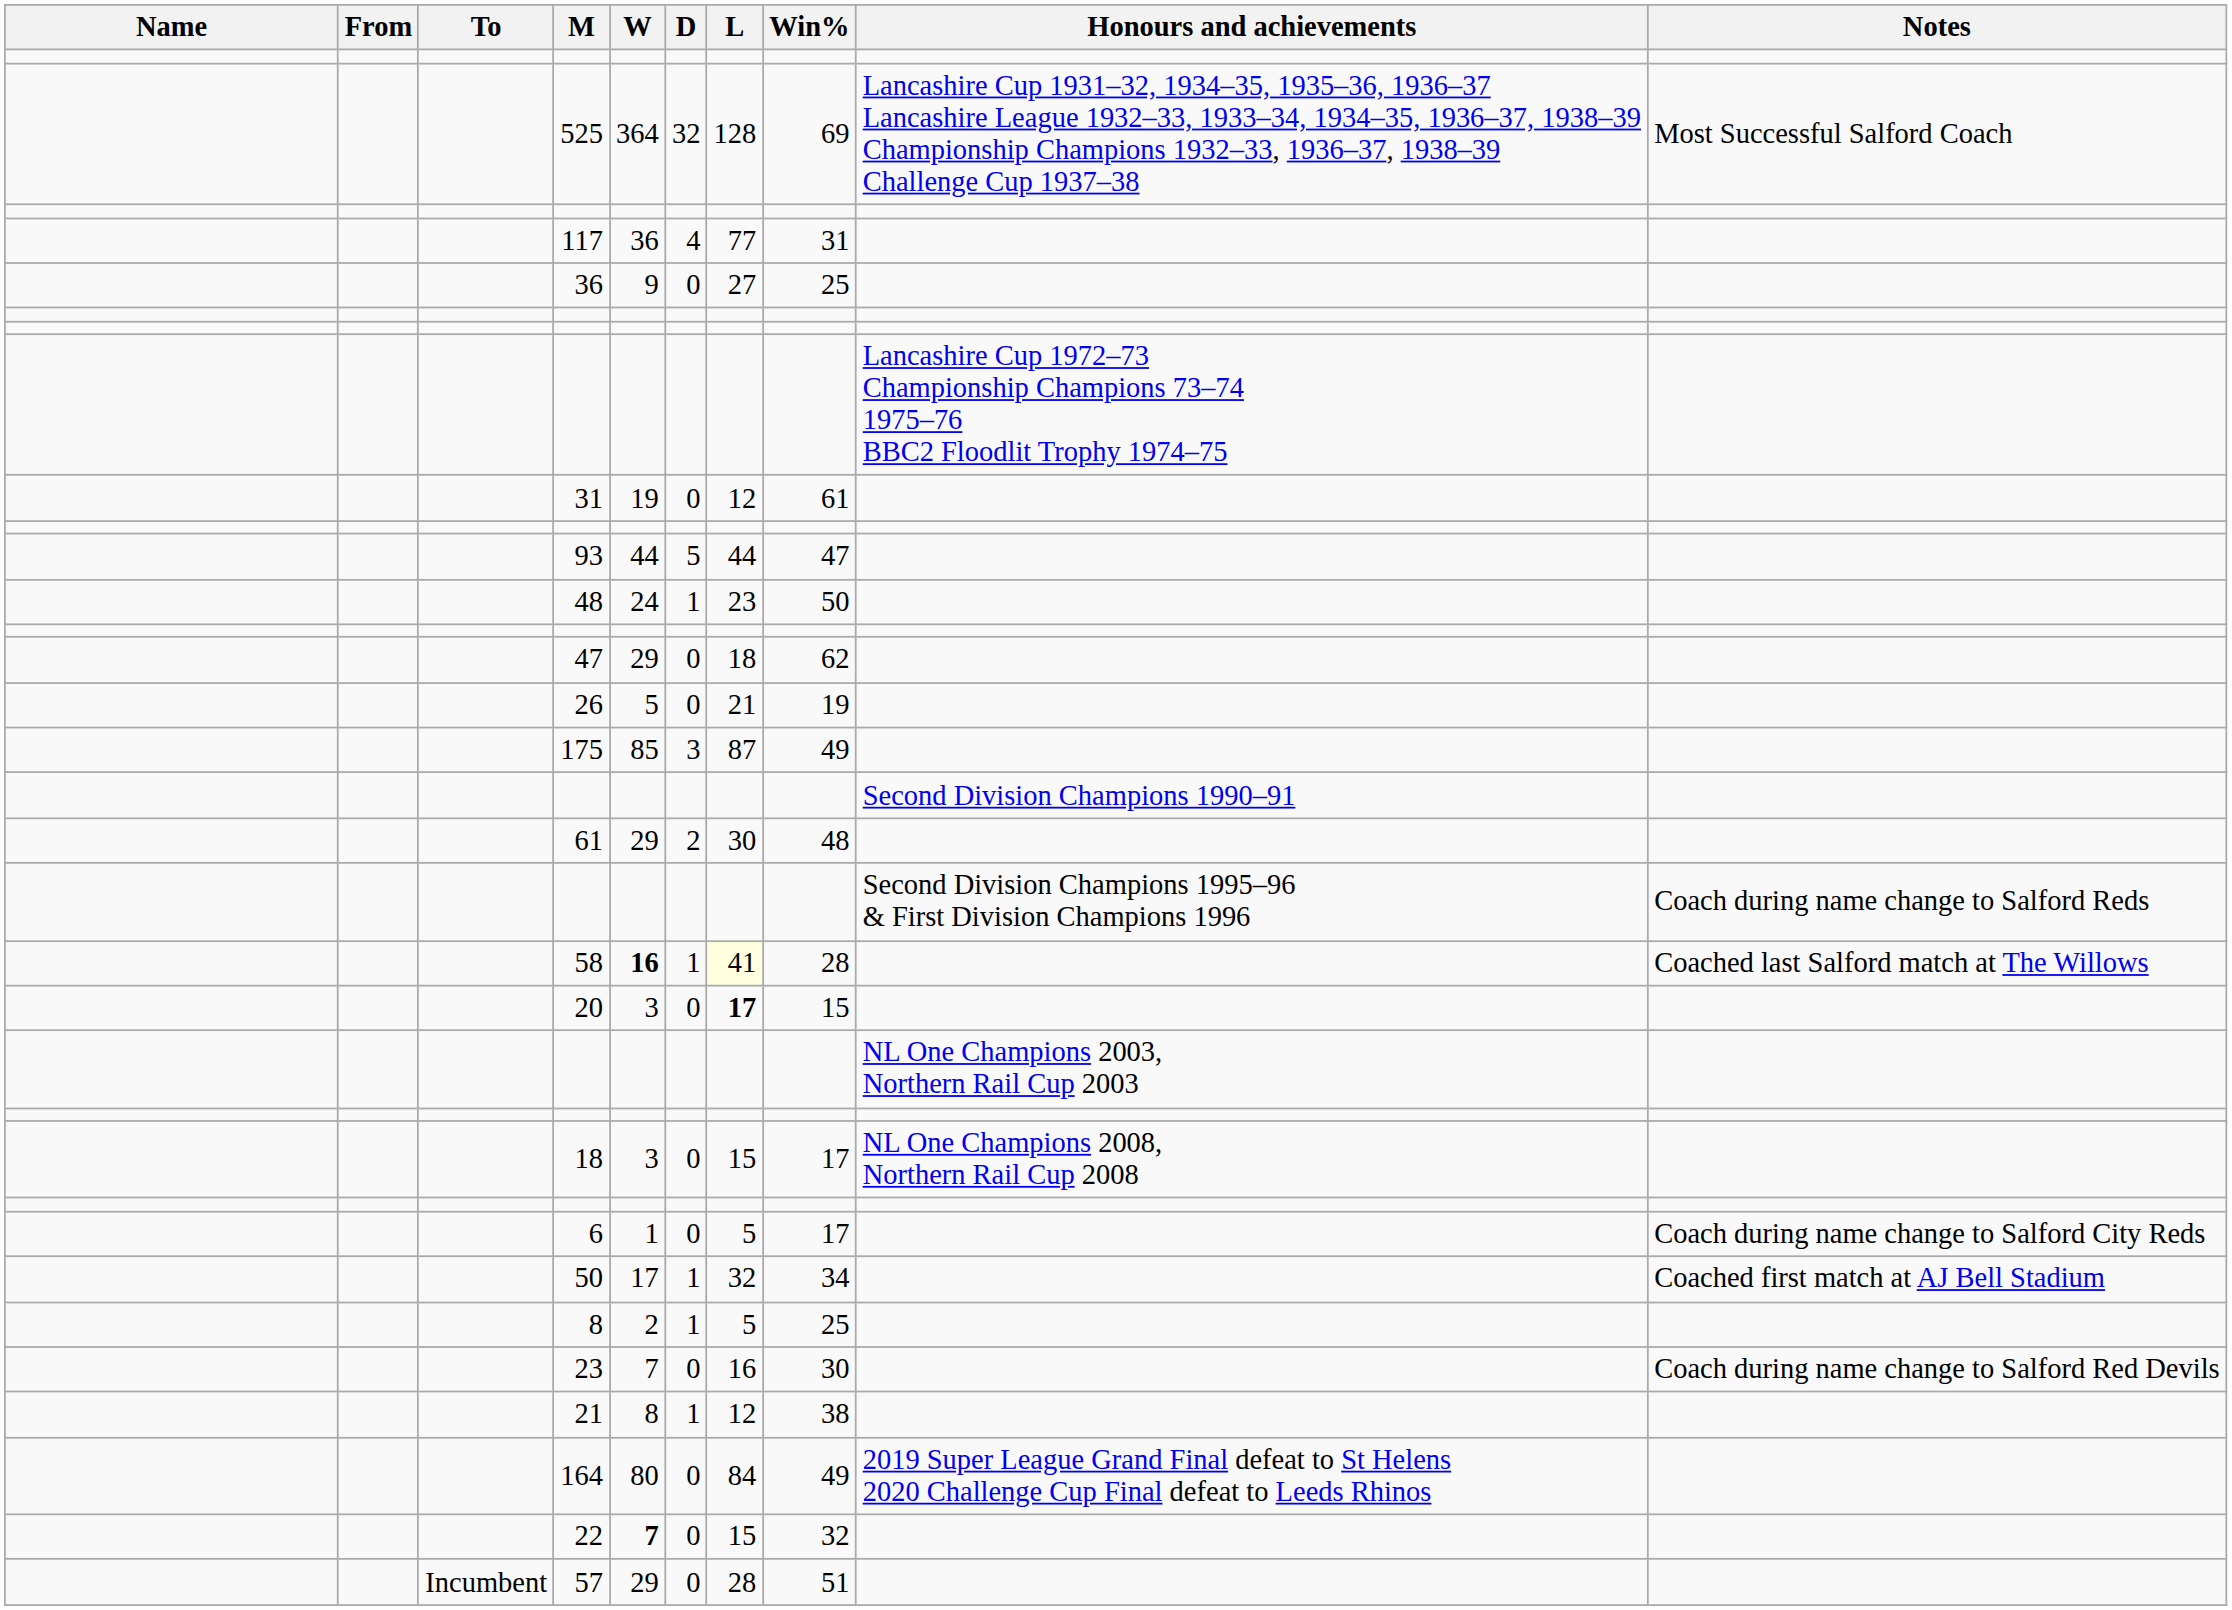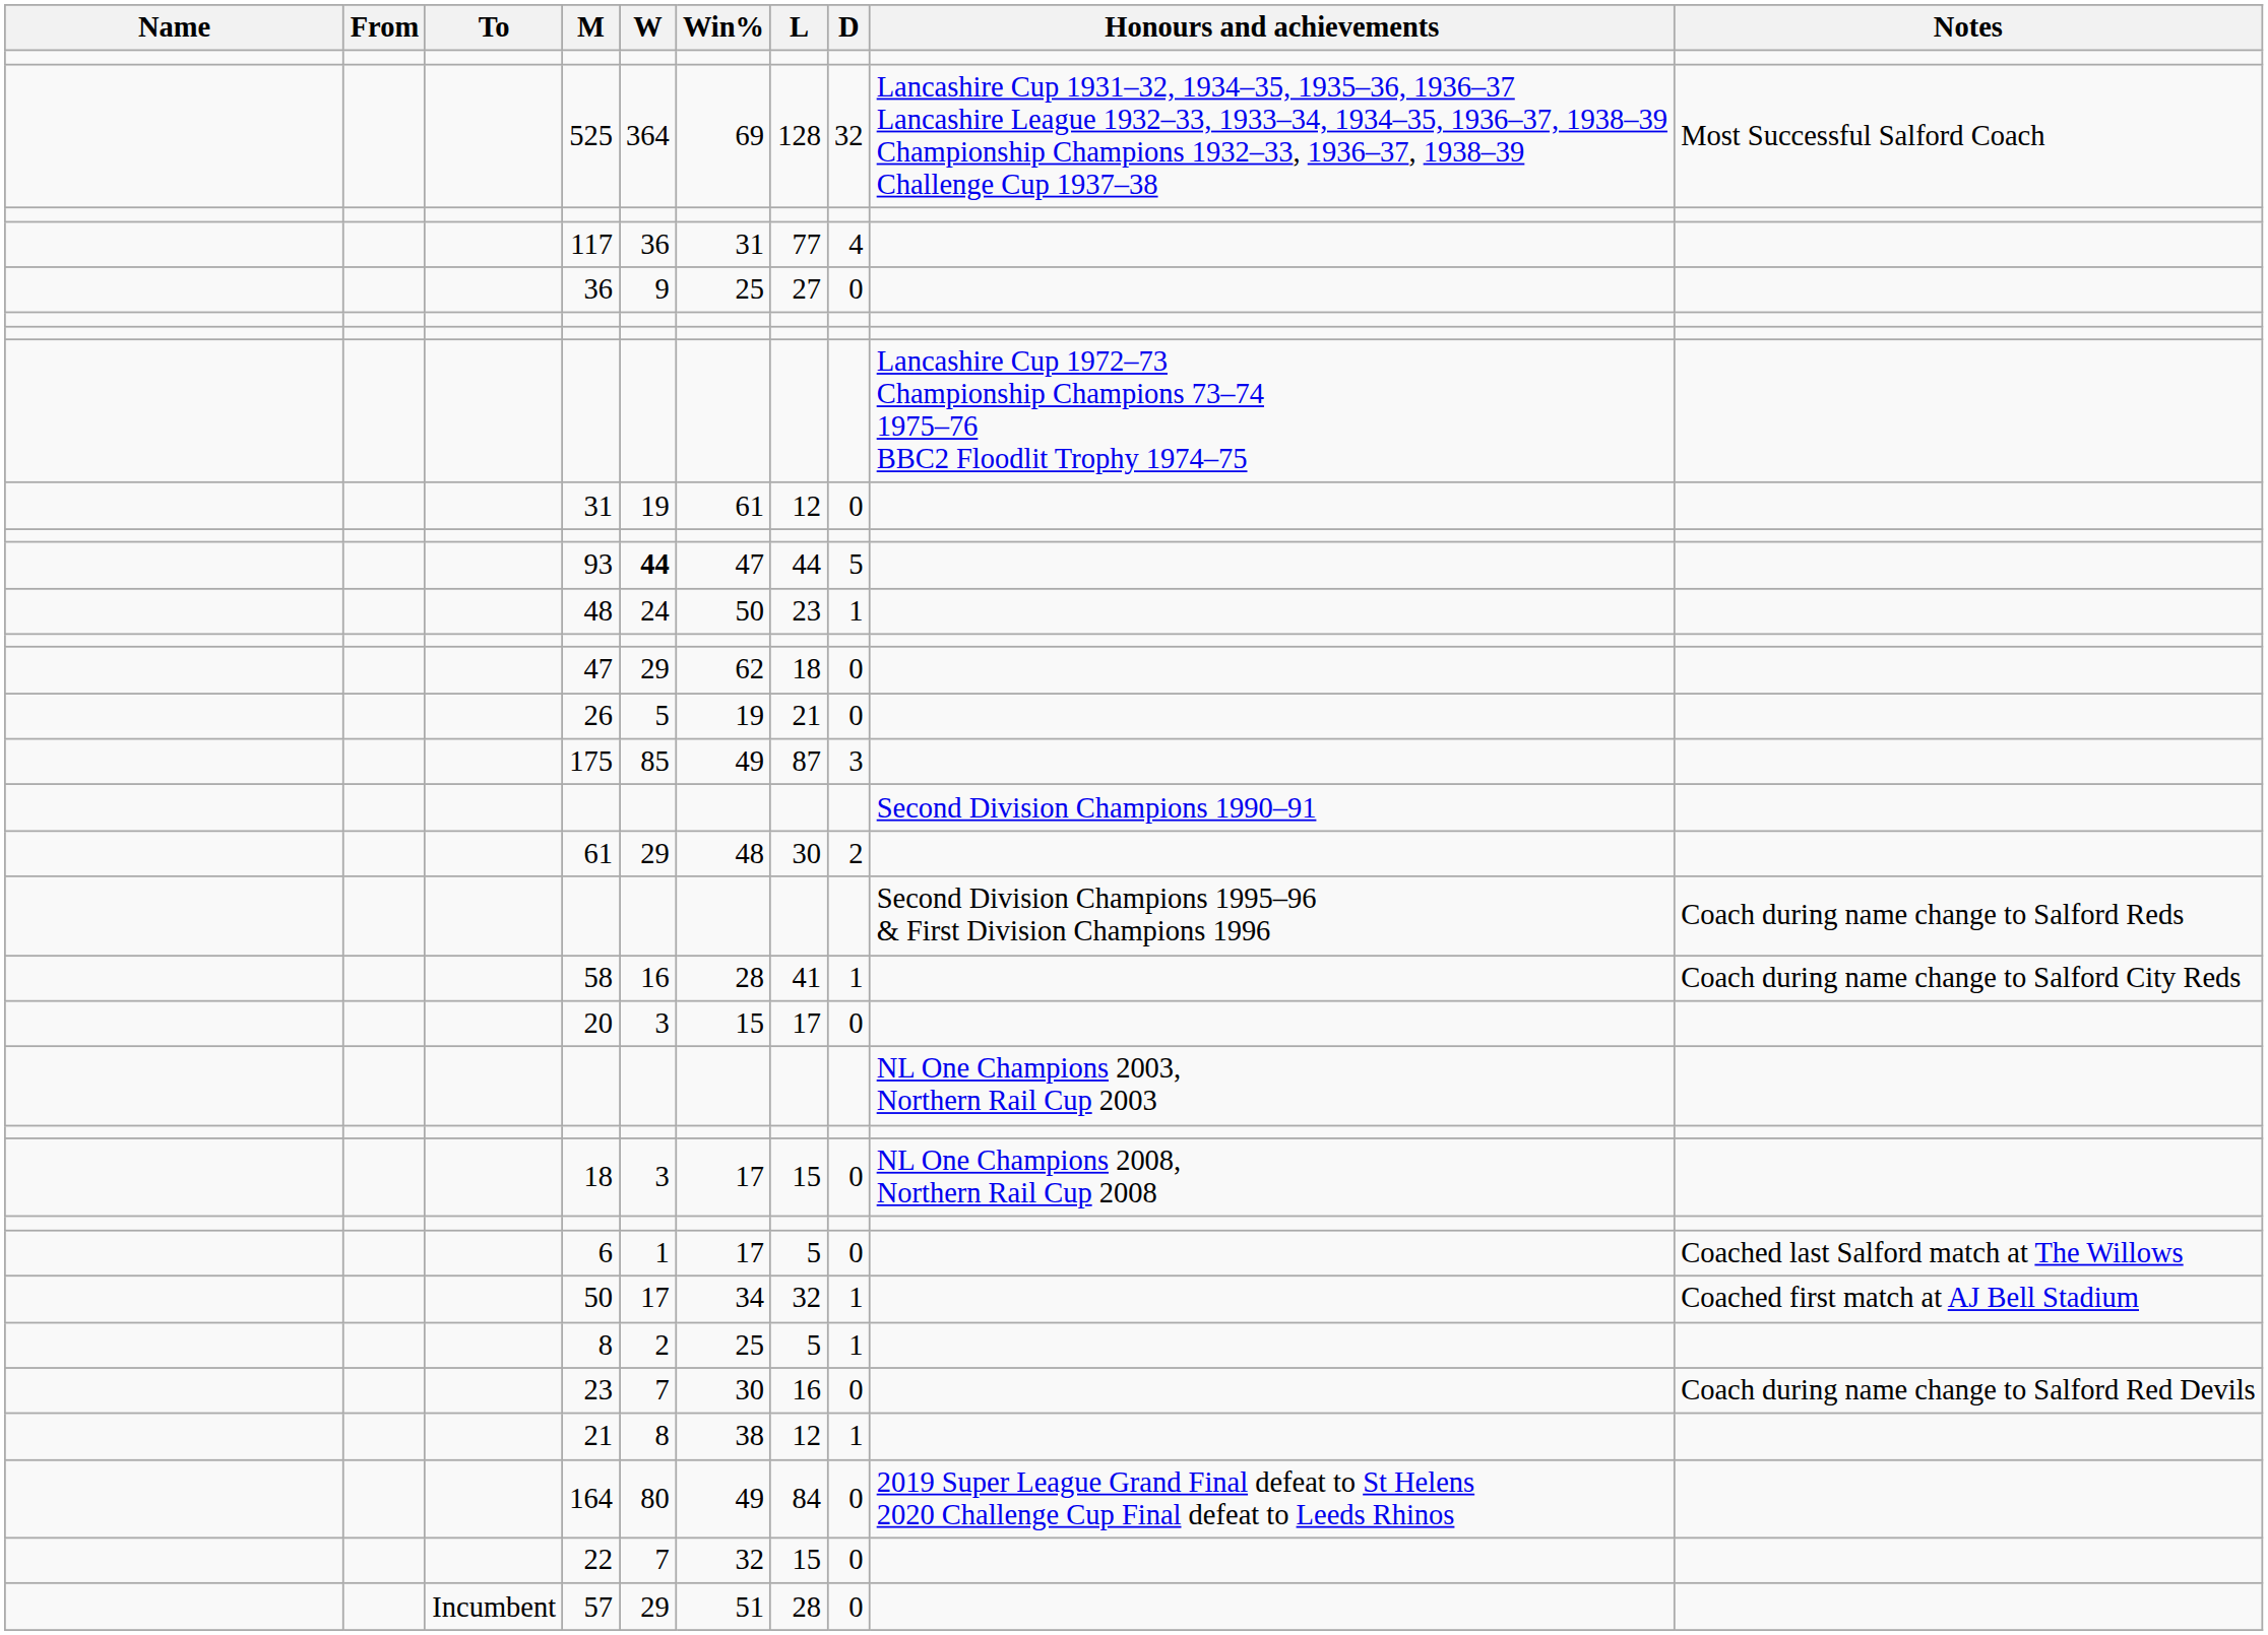 <table class="wikitable sortable" style="text-align: center;">
 <tr>
 <th width=15%>Name</th>
 <th>From</th>
 <th>To</th>
 <th>M</th>
 <th>W</th>
+<th>Win%</th>
+<th>L</th>
 <th>D</th>
-<th>L</th>
-<th>Win%</th>
 <th class="unsortable">Honours and achievements</th>
 <th class="unsortable">Notes</th>
 </tr>
 <tr>
 <td align=left></td>
 <td align=right></td>
 <td align=right></td>
 <td align=right></td>
 <td align=right></td>
 <td align=right></td>
 <td align=right></td>
 <td align=right></td>
 <td align=left></td>
 <td align=left></td>
 </tr>
 <tr>
 <td align=left></td>
 <td align=right></td>
 <td align=right></td>
 <td align=right>525</td>
 <td align=right>364</td>
+<td align=right>69</td>
+<td align=right>128</td>
 <td align=right>32</td>
-<td align=right>128</td>
-<td align=right>69</td>
 <td align=left><a href='#'>Lancashire Cup 1931–32, 1934–35, 1935–36, 1936–37</a><br> <a href='#'>Lancashire League 1932–33, 1933–34, 1934–35, 1936–37, 1938–39</a><br><a href='#'>Championship Champions 1932–33</a>, <a href='#'>1936–37</a>, <a href='#'>1938–39</a><br> <a href='#'>Challenge Cup 1937–38</a></td>
 <td align=left>Most Successful Salford Coach</td>
 </tr>
 <tr>
 <td align=left></td>
 <td align=right></td>
 <td align=right></td>
 <td align=right></td>
 <td align=right></td>
 <td align=right></td>
 <td align=right></td>
 <td align=right></td>
 <td align=left></td>
 <td align=left></td>
 </tr>
 <tr>
 <td align=left></td>
 <td align=right></td>
 <td align=right></td>
 <td align=right>117</td>
 <td align=right>36</td>
+<td align=right>31</td>
+<td align=right>77</td>
 <td align=right>4</td>
-<td align=right>77</td>
-<td align=right>31</td>
 <td align=left></td>
 <td align=left></td>
 </tr>
 <tr>
 <td align=left></td>
 <td align=right></td>
 <td align=right></td>
 <td align=right>36</td>
 <td align=right>9</td>
+<td align=right>25</td>
+<td align=right>27</td>
 <td align=right>0</td>
-<td align=right>27</td>
-<td align=right>25</td>
 <td align=left></td>
 <td align=left></td>
 </tr>
 <tr>
 <td align=left></td>
 <td align=right></td>
 <td align=right></td>
 <td align=right></td>
 <td align=right></td>
 <td align=right></td>
 <td align=right></td>
 <td align=right></td>
 <td align=left></td>
 <td align=left></td>
 </tr>
 <tr>
 <td align=left></td>
 <td align=right></td>
 <td align=right></td>
 <td align=right></td>
 <td align=right></td>
 <td align=right></td>
 <td align=right></td>
 <td align=right></td>
 <td align=left></td>
 <td align=left></td>
 </tr>
 <tr>
 <td align=left></td>
 <td align=right></td>
 <td align=right></td>
 <td align=right></td>
 <td align=right></td>
 <td align=right></td>
 <td align=right></td>
 <td align=right></td>
 <td align=left><a href='#'>Lancashire Cup 1972–73</a><br><a href='#'>Championship Champions 73–74</a><br> <a href='#'>1975–76</a><br><a href='#'>BBC2 Floodlit Trophy 1974–75</a></td>
 <td align=left></td>
 </tr>
 <tr>
 <td align=left></td>
 <td align=right></td>
 <td align=right></td>
 <td align=right>31</td>
 <td align=right>19</td>
+<td align=right>61</td>
+<td align=right>12</td>
 <td align=right>0</td>
-<td align=right>12</td>
-<td align=right>61</td>
 <td align=left></td>
 <td align=left></td>
 </tr>
 <tr>
 <td align=left></td>
 <td align=right></td>
 <td align=right></td>
 <td align=right></td>
 <td align=right></td>
 <td align=right></td>
 <td align=right></td>
 <td align=right></td>
 <td align=left></td>
 <td align=left></td>
 </tr>
 <tr>
 <td align=left></td>
 <td align=right></td>
 <td align=right></td>
 <td align=right>93</td>
+<td align=right><strong>44</strong></td>
+<td align=right>47</td>
 <td align=right>44</td>
 <td align=right>5</td>
-<td align=right>44</td>
-<td align=right>47</td>
 <td align=left></td>
 <td align=left></td>
 </tr>
 <tr>
 <td align=left></td>
 <td align=right></td>
 <td align=right></td>
 <td align=right>48</td>
 <td align=right>24</td>
+<td align=right>50</td>
+<td align=right>23</td>
 <td align=right>1</td>
-<td align=right>23</td>
-<td align=right>50</td>
 <td align=left></td>
 <td align=left></td>
 </tr>
 <tr>
 <td align=left></td>
 <td align=right></td>
 <td align=right></td>
 <td align=right></td>
 <td align=right></td>
 <td align=right></td>
 <td align=right></td>
 <td align=right></td>
 <td align=left></td>
 <td align=left></td>
 </tr>
 <tr>
 <td align=left></td>
 <td align=right></td>
 <td align=right></td>
 <td align=right>47</td>
 <td align=right>29</td>
+<td align=right>62</td>
+<td align=right>18</td>
 <td align=right>0</td>
-<td align=right>18</td>
-<td align=right>62</td>
 <td align=left></td>
 <td align=left></td>
 </tr>
 <tr>
 <td align=left></td>
 <td align=right></td>
 <td align=right></td>
 <td align=right>26</td>
 <td align=right>5</td>
+<td align=right>19</td>
+<td align=right>21</td>
 <td align=right>0</td>
-<td align=right>21</td>
-<td align=right>19</td>
 <td align=left></td>
 <td align=left></td>
 </tr>
 <tr>
 <td align=left></td>
 <td align=right></td>
 <td align=right></td>
 <td align=right>175</td>
 <td align=right>85</td>
+<td align=right>49</td>
+<td align=right>87</td>
 <td align=right>3</td>
-<td align=right>87</td>
-<td align=right>49</td>
 <td align=left></td>
 <td align=left></td>
 </tr>
 <tr>
 <td align=left></td>
 <td align=right></td>
 <td align=right></td>
 <td align=right></td>
 <td align=right></td>
 <td align=right></td>
 <td align=right></td>
 <td align=right></td>
 <td align=left><a href='#'>Second Division Champions 1990–91</a></td>
 <td align=left></td>
 </tr>
 <tr>
 <td align=left></td>
 <td align=right></td>
 <td align=right></td>
 <td align=right>61</td>
 <td align=right>29</td>
+<td align=right>48</td>
+<td align=right>30</td>
 <td align=right>2</td>
-<td align=right>30</td>
-<td align=right>48</td>
 <td align=left></td>
 <td align=left></td>
 </tr>
 <tr>
 <td align=left></td>
 <td align=right></td>
 <td align=right></td>
 <td align=right></td>
 <td align=right></td>
 <td align=right></td>
 <td align=right></td>
 <td align=right></td>
 <td align=left>Second Division Champions 1995–96<br> & First Division Champions 1996</td>
 <td align=left>Coach during name change to Salford Reds</td>
 </tr>
 <tr>
 <td align=left></td>
 <td align=right></td>
 <td align=right></td>
 <td align=right>58</td>
-<td align=right><strong>16</strong></td>
+<td align=right>16</td>
+<td align=right>28</td>
+<td align=right>41</td>
 <td align=right>1</td>
-<td align=right style="background: lightyellow;">41</td>
-<td align=right>28</td>
 <td align=left></td>
-<td align=left>Coached last Salford match at <a href='#'>The Willows</a></td>
+<td align=left>Coach during name change to Salford City Reds</td>
 </tr>
 <tr>
 <td align=left></td>
 <td align=right></td>
 <td align=right></td>
 <td align=right>20</td>
 <td align=right>3</td>
+<td align=right>15</td>
+<td align=right>17</td>
 <td align=right>0</td>
-<td align=right><strong>17</strong></td>
-<td align=right>15</td>
 <td align=left></td>
 <td align=left></td>
 </tr>
 <tr>
 <td align=left></td>
 <td align=right></td>
 <td align=right></td>
 <td align=right></td>
 <td align=right></td>
 <td align=right></td>
 <td align=right></td>
 <td align=right></td>
 <td align=left><a href='#'>NL One Champions</a> 2003, <br><a href='#'>Northern Rail Cup</a> 2003</td>
 <td align=left></td>
 </tr>
 <tr>
 <td align=left><em></em></td>
 <td align=right></td>
 <td align=right></td>
 <td align=right></td>
 <td align=right></td>
 <td align=right></td>
 <td align=right></td>
 <td align=right></td>
 <td align=left></td>
 <td align=left></td>
 </tr>
 <tr>
 <td align=left></td>
 <td align=right></td>
 <td align=right></td>
 <td align=right>18</td>
 <td align=right>3</td>
+<td align=right>17</td>
+<td align=right>15</td>
 <td align=right>0</td>
-<td align=right>15</td>
-<td align=right>17</td>
 <td align=left><a href='#'>NL One Champions</a> 2008, <br><a href='#'>Northern Rail Cup</a> 2008</td>
 <td align=left></td>
 </tr>
 <tr>
 <td align=left><em></em></td>
 <td align=right></td>
 <td align=right></td>
 <td align=right></td>
 <td align=right></td>
 <td align=right></td>
 <td align=right></td>
 <td align=right></td>
 <td align=left></td>
 <td align=left></td>
 </tr>
 <tr>
 <td align=left></td>
 <td align=right></td>
 <td align=right></td>
 <td align=right>6</td>
 <td align=right>1</td>
+<td align=right>17</td>
+<td align=right>5</td>
 <td align=right>0</td>
-<td align=right>5</td>
-<td align=right>17</td>
 <td align=left></td>
-<td align=left>Coach during name change to Salford City Reds</td>
+<td align=left>Coached last Salford match at <a href='#'>The Willows</a></td>
 </tr>
 <tr>
 <td align=left></td>
 <td align=right></td>
 <td align=right></td>
 <td align=right>50</td>
 <td align=right>17</td>
+<td align=right>34</td>
+<td align=right>32</td>
 <td align=right>1</td>
-<td align=right>32</td>
-<td align=right>34</td>
 <td align=left></td>
 <td align=left>Coached first match at <a href='#'>AJ Bell Stadium</a></td>
 </tr>
 <tr>
 <td align=left><em></em></td>
 <td align=right></td>
 <td align=right></td>
 <td align=right>8</td>
 <td align=right>2</td>
+<td align=right>25</td>
+<td align=right>5</td>
 <td align=right>1</td>
-<td align=right>5</td>
-<td align=right>25</td>
 <td align=left></td>
 <td align=left></td>
 </tr>
 <tr>
 <td align=left></td>
 <td align=right></td>
 <td align=right></td>
 <td align=right>23</td>
 <td align=right>7</td>
+<td align=right>30</td>
+<td align=right>16</td>
 <td align=right>0</td>
-<td align=right>16</td>
-<td align=right>30</td>
 <td align=left></td>
 <td align=left>Coach during name change to Salford Red Devils</td>
 </tr>
 <tr>
 <td align=left></td>
 <td align=right></td>
 <td align=right></td>
 <td align=right>21</td>
 <td align=right>8</td>
+<td align=right>38</td>
+<td align=right>12</td>
 <td align=right>1</td>
-<td align=right>12</td>
-<td align=right>38</td>
 <td align=left></td>
 <td align=left></td>
 </tr>
 <tr>
 <td align=left></td>
 <td align=right></td>
 <td align=right></td>
 <td align=right>164</td>
 <td align=right>80</td>
+<td align=right>49</td>
+<td align=right>84</td>
 <td align=right>0</td>
-<td align=right>84</td>
-<td align=right>49</td>
 <td align=left><a href='#'>2019 Super League Grand Final</a> defeat to <a href='#'>St Helens</a><br><a href='#'>2020 Challenge Cup Final</a> defeat to <a href='#'>Leeds Rhinos</a></td>
 <td align=left></td>
 </tr>
 <tr>
 <td align=left></td>
 <td align=right></td>
 <td align=right></td>
 <td align=right>22</td>
-<td align=right><strong>7</strong></td>
+<td align=right>7</td>
+<td align=right>32</td>
+<td align=right>15</td>
 <td align=right>0</td>
-<td align=right>15</td>
-<td align=right>32</td>
 <td></td>
 <td></td>
 </tr>
 <tr>
 <td align=left></td>
 <td align=right></td>
 <td align=right>Incumbent</td>
 <td align=right>57</td>
 <td align=right>29</td>
+<td align=right>51</td>
+<td align=right>28</td>
 <td align=right>0</td>
-<td align=right>28</td>
-<td align=right>51</td>
 <td align=left></td>
 <td align=left></td>
 </tr>
 </table>
